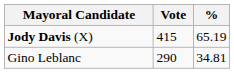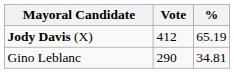 <table class="wikitable">
 <tr>
 <th bgcolor="#DDDDFF" width="170px">Mayoral Candidate</th>
 <th bgcolor="#DDDDFF" width="40px">Vote</th>
 <th bgcolor="#DDDDFF" width="30px">%</th>
 </tr>
 <tr>
 <td><strong>Jody Davis</strong> (X)</td>
-<td>415</td>
+<td>412</td>
 <td>65.19</td>
 </tr>
 <tr>
 <td>Gino Leblanc</td>
 <td>290</td>
 <td>34.81</td>
 </tr>
 </table>
